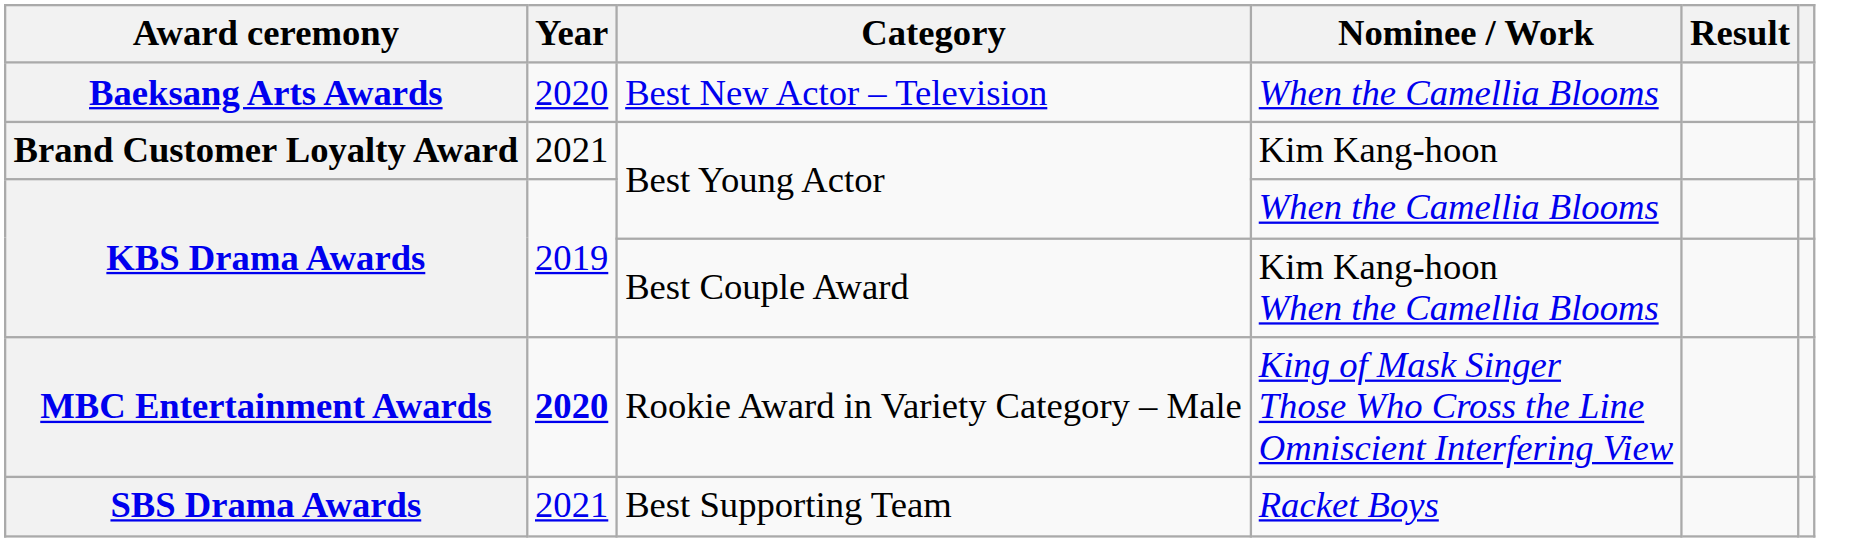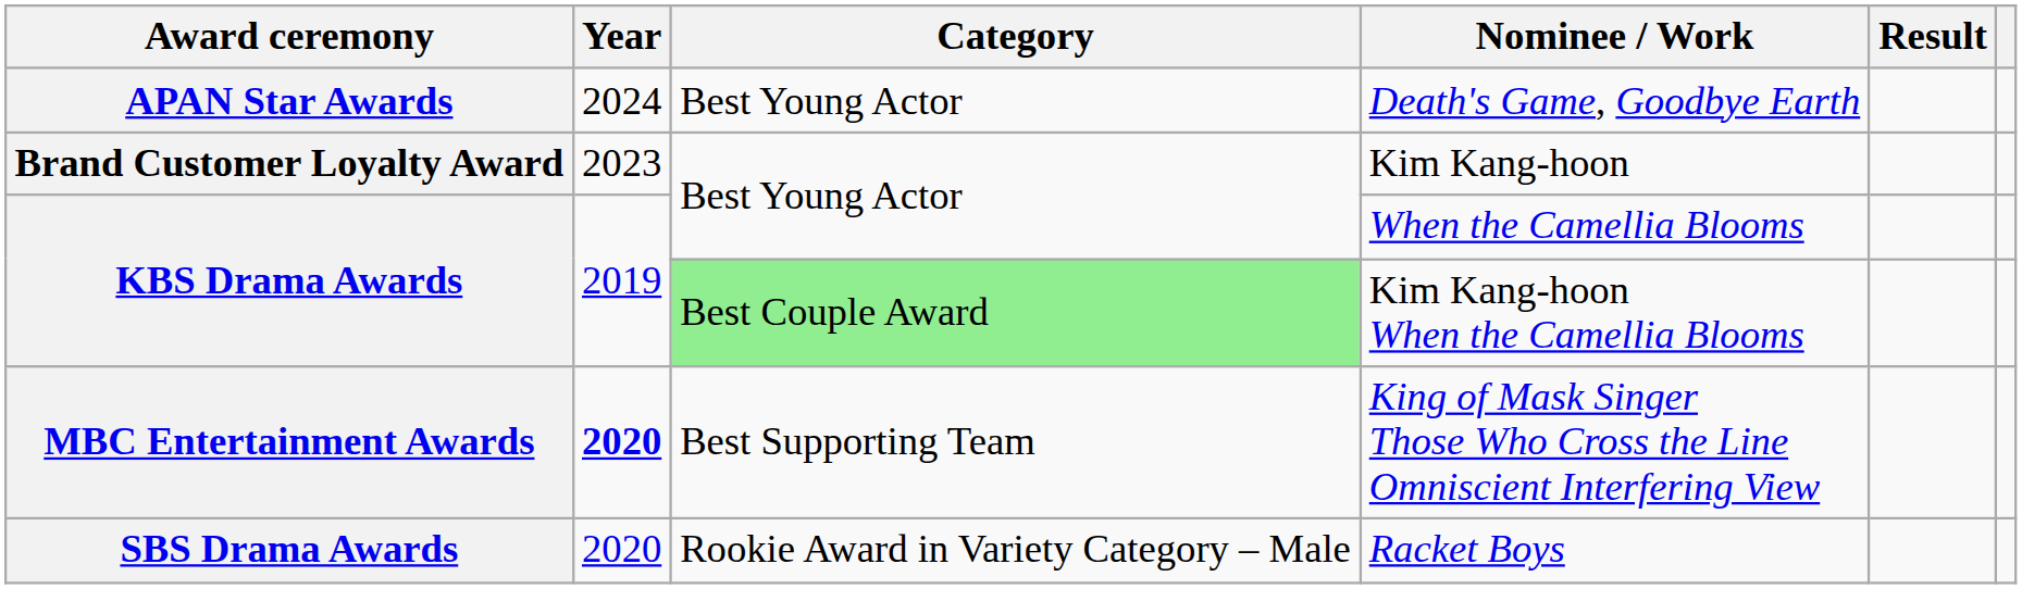 <table class="wikitable plainrowheaders sortable">
 <tr>
 <th scope="col">Award ceremony</th>
 <th scope="col">Year</th>
 <th scope="col">Category</th>
 <th scope="col">Nominee / Work</th>
 <th scope="col">Result</th>
 <th scope="col" class="unsortable"></th>
 </tr>
 <tr>
-<th scope="row"  rowspan="1"><a href='#'>Baeksang Arts Awards</a></th>
-<td style="text-align:center" rowspan="1"><a href='#'>2020</a></td>
-<td><a href='#'>Best New Actor – Television</a></td>
-<td rowspan="1"><em><a href='#'>When the Camellia Blooms</a></em></td>
+<th scope="row"><a href='#'>APAN Star Awards</a></th>
+<td style="text-align:center">2024</td>
+<td>Best Young Actor</td>
+<td><em><a href='#'>Death's Game</a></em>, <em><a href='#'>Goodbye Earth</a></em></td>
 <td></td>
 <td style="text-align:center"></td>
 </tr>
 <tr>
 <th scope="row"  rowspan="1">Brand Customer Loyalty Award</th>
-<td style="text-align:center" rowspan="1">2021</td>
+<td style="text-align:center" rowspan="1">2023</td>
 <td rowspan="2">Best Young Actor</td>
 <td>Kim Kang-hoon</td>
 <td></td>
 <td style="text-align:center"></td>
 </tr>
 <tr>
 <th scope="row"  rowspan="2"><a href='#'>KBS Drama Awards</a></th>
 <td style="text-align:center" rowspan="2"><a href='#'>2019</a></td>
 <td><em><a href='#'>When the Camellia Blooms</a></em></td>
 <td></td>
 <td style="text-align:center"></td>
 </tr>
 <tr>
-<td>Best Couple Award</td>
+<td style="background: lightgreen;">Best Couple Award</td>
 <td>Kim Kang-hoon  <br> <em><a href='#'>When the Camellia Blooms</a></em></td>
 <td></td>
 <td></td>
 </tr>
 <tr>
 <th scope="row"  rowspan="1"><a href='#'>MBC Entertainment Awards</a></th>
 <td style="text-align:center" rowspan="1"><strong><a href='#'>2020</a></strong></td>
-<td>Rookie Award in Variety Category – Male</td>
+<td>Best Supporting Team </td>
 <td><em> <a href='#'>King of Mask Singer</a></em> <br><em> <a href='#'>Those Who Cross the Line</a></em><br> <em><a href='#'>Omniscient Interfering View</a></em></td>
 <td></td>
 <td style="text-align:center"></td>
 </tr>
 <tr>
 <th scope="row"  rowspan="1"><a href='#'>SBS Drama Awards</a></th>
-<td style="text-align:center" rowspan="1"><a href='#'>2021</a></td>
-<td>Best Supporting Team </td>
+<td style="text-align:center" rowspan="1"><a href='#'>2020</a></td>
+<td>Rookie Award in Variety Category – Male</td>
 <td><em><a href='#'>Racket Boys</a></em></td>
 <td></td>
 <td style="text-align:center"></td>
 </tr>
 </table>
